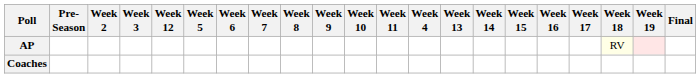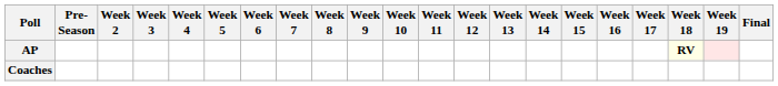 <table class="wikitable" style="white-space:nowrap;font-size:90%">
 <tr>
 <th>Poll</th>
 <th>Pre-<br>Season</th>
 <th>Week<br>2</th>
 <th>Week<br>3</th>
-<th>Week<br>12</th>
+<th>Week<br>4</th>
 <th>Week<br>5</th>
 <th>Week<br>6</th>
 <th>Week<br>7</th>
 <th>Week<br>8</th>
 <th>Week<br>9</th>
 <th>Week<br>10</th>
 <th>Week<br>11</th>
-<th>Week<br>4</th>
+<th>Week<br>12</th>
 <th>Week<br>13</th>
 <th>Week<br>14</th>
 <th>Week<br>15</th>
 <th>Week<br>16</th>
 <th>Week<br>17</th>
 <th>Week<br>18</th>
 <th>Week<br>19</th>
 <th>Final</th>
 </tr>
 <tr style="text-align:center;">
 <th>AP</th>
 <td style="background:#FFF;"></td>
 <td style="background:#FFF;"></td>
 <td style="background:#FFF;"></td>
 <td style="background:#FFF;"></td>
 <td style="background:#FFF;"></td>
 <td style="background:#FFF;"></td>
 <td style="background:#FFF;"></td>
 <td style="background:#FFF;"></td>
 <td style="background:#FFF;"></td>
 <td style="background:#FFF;"></td>
 <td style="background:#FFF;"></td>
 <td style="background:#FFF;"></td>
 <td style="background:#FFF;"></td>
 <td style="background:#FFF;"></td>
 <td style="background:#FFF;"></td>
 <td style="background:#FFF;"></td>
 <td style="background:#FFF;"></td>
-<td style="background:#FFFFE6;">RV</td>
+<td style="background:#FFFFE6;"><strong>RV</strong></td>
 <td style="background:#FFE6E6;"></td>
 <td style="background:#FFF;"></td>
 </tr>
 <tr style="text-align:center;">
 <th>Coaches</th>
 <td style="background:#FFF;"></td>
 <td style="background:#FFF;"></td>
 <td style="background:#FFF;"></td>
 <td style="background:#FFF;"></td>
 <td style="background:#FFF;"></td>
 <td style="background:#FFF;"></td>
 <td style="background:#FFF;"></td>
 <td style="background:#FFF;"></td>
 <td style="background:#FFF;"></td>
 <td style="background:#FFF;"></td>
 <td style="background:#FFF;"></td>
 <td style="background:#FFF;"></td>
 <td style="background:#FFF;"></td>
 <td style="background:#FFF;"></td>
 <td style="background:#FFF;"></td>
 <td style="background:#FFF;"></td>
 <td style="background:#FFF;"></td>
 <td style="background:#FFF;"></td>
 <td style="background:#FFF;"></td>
 <td style="background:#FFF;"></td>
 </tr>
 </table>
